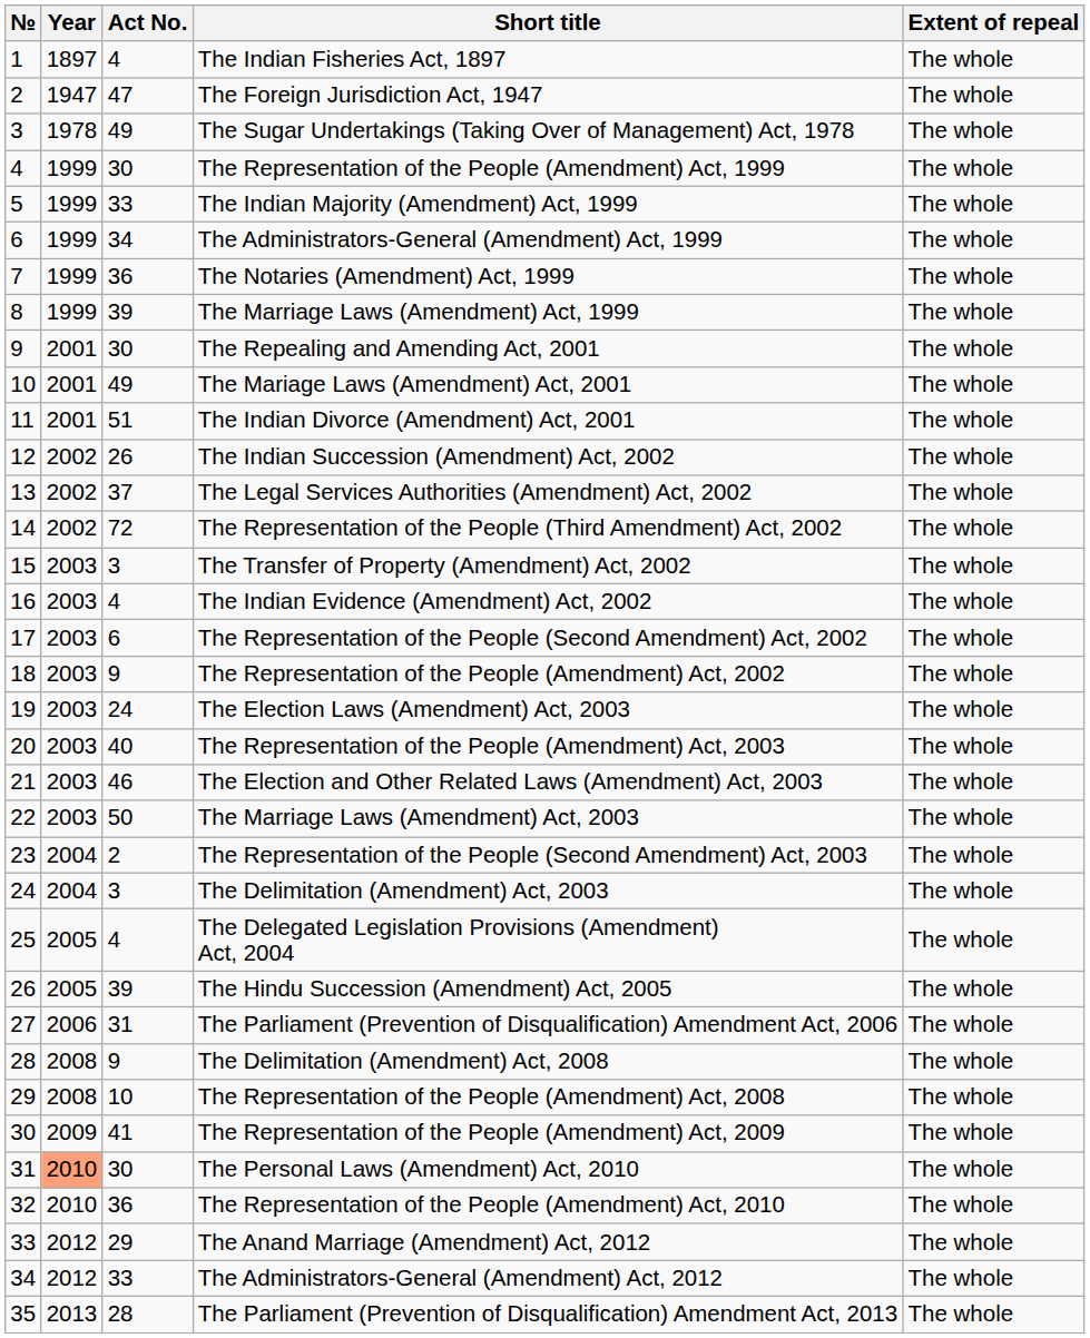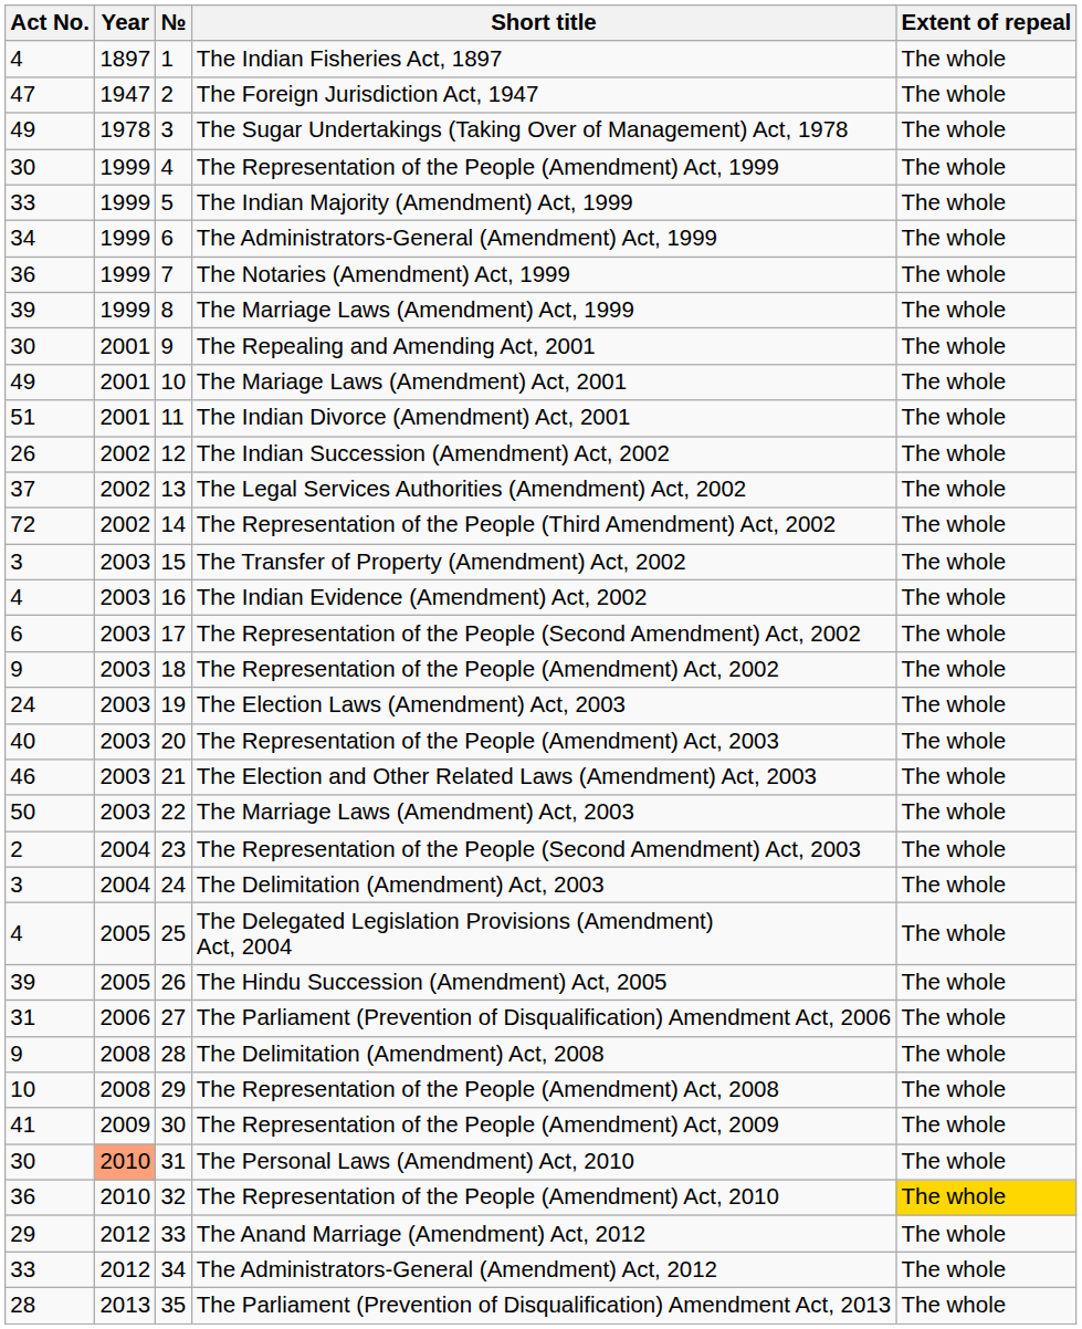 <table class="wikitable sortable">
 <tr>
+<th>Act No.</th>
+<th>Year</th>
 <th>№</th>
-<th>Year</th>
-<th>Act No.</th>
 <th>Short title</th>
 <th>Extent of repeal</th>
 </tr>
 <tr>
+<td>4</td>
+<td>1897</td>
 <td>1</td>
-<td>1897</td>
-<td>4</td>
 <td>The Indian Fisheries Act, 1897</td>
 <td>The whole</td>
 </tr>
 <tr>
+<td>47</td>
+<td>1947</td>
 <td>2</td>
-<td>1947</td>
-<td>47</td>
 <td>The Foreign Jurisdiction Act, 1947</td>
 <td>The whole</td>
 </tr>
 <tr>
+<td>49</td>
+<td>1978</td>
 <td>3</td>
-<td>1978</td>
-<td>49</td>
 <td>The Sugar Undertakings (Taking Over of Management) Act, 1978</td>
 <td>The whole</td>
 </tr>
 <tr>
+<td>30</td>
+<td>1999</td>
 <td>4</td>
-<td>1999</td>
-<td>30</td>
 <td>The Representation of the People (Amendment) Act, 1999</td>
 <td>The whole</td>
 </tr>
 <tr>
+<td>33</td>
+<td>1999</td>
 <td>5</td>
-<td>1999</td>
-<td>33</td>
 <td>The Indian Majority (Amendment) Act, 1999</td>
 <td>The whole</td>
 </tr>
 <tr>
+<td>34</td>
+<td>1999</td>
 <td>6</td>
-<td>1999</td>
-<td>34</td>
 <td>The Administrators-General (Amendment) Act, 1999</td>
 <td>The whole</td>
 </tr>
 <tr>
+<td>36</td>
+<td>1999</td>
 <td>7</td>
-<td>1999</td>
-<td>36</td>
 <td>The Notaries (Amendment) Act, 1999</td>
 <td>The whole</td>
 </tr>
 <tr>
+<td>39</td>
+<td>1999</td>
 <td>8</td>
-<td>1999</td>
-<td>39</td>
 <td>The Marriage Laws (Amendment) Act, 1999</td>
 <td>The whole</td>
 </tr>
 <tr>
+<td>30</td>
+<td>2001</td>
 <td>9</td>
-<td>2001</td>
-<td>30</td>
 <td>The Repealing and Amending Act, 2001</td>
 <td>The whole</td>
 </tr>
 <tr>
+<td>49</td>
+<td>2001</td>
 <td>10</td>
-<td>2001</td>
-<td>49</td>
 <td>The Mariage Laws (Amendment) Act, 2001</td>
 <td>The whole</td>
 </tr>
 <tr>
+<td>51</td>
+<td>2001</td>
 <td>11</td>
-<td>2001</td>
-<td>51</td>
 <td>The Indian Divorce (Amendment) Act, 2001</td>
 <td>The whole</td>
 </tr>
 <tr>
+<td>26</td>
+<td>2002</td>
 <td>12</td>
-<td>2002</td>
-<td>26</td>
 <td>The Indian Succession (Amendment) Act, 2002</td>
 <td>The whole</td>
 </tr>
 <tr>
+<td>37</td>
+<td>2002</td>
 <td>13</td>
-<td>2002</td>
-<td>37</td>
 <td>The Legal Services Authorities (Amendment) Act, 2002</td>
 <td>The whole</td>
 </tr>
 <tr>
+<td>72</td>
+<td>2002</td>
 <td>14</td>
-<td>2002</td>
-<td>72</td>
 <td>The Representation of the People (Third Amendment) Act, 2002</td>
 <td>The whole</td>
 </tr>
 <tr>
+<td>3</td>
+<td>2003</td>
 <td>15</td>
-<td>2003</td>
-<td>3</td>
 <td>The Transfer of Property (Amendment) Act, 2002</td>
 <td>The whole</td>
 </tr>
 <tr>
+<td>4</td>
+<td>2003</td>
 <td>16</td>
-<td>2003</td>
-<td>4</td>
 <td>The Indian Evidence (Amendment) Act, 2002</td>
 <td>The whole</td>
 </tr>
 <tr>
+<td>6</td>
+<td>2003</td>
 <td>17</td>
-<td>2003</td>
-<td>6</td>
 <td>The Representation of the People (Second Amendment) Act, 2002</td>
 <td>The whole</td>
 </tr>
 <tr>
+<td>9</td>
+<td>2003</td>
 <td>18</td>
-<td>2003</td>
-<td>9</td>
 <td>The Representation of the People (Amendment) Act, 2002</td>
 <td>The whole</td>
 </tr>
 <tr>
+<td>24</td>
+<td>2003</td>
 <td>19</td>
-<td>2003</td>
-<td>24</td>
 <td>The Election Laws (Amendment) Act, 2003</td>
 <td>The whole</td>
 </tr>
 <tr>
+<td>40</td>
+<td>2003</td>
 <td>20</td>
-<td>2003</td>
-<td>40</td>
 <td>The Representation of the People (Amendment) Act, 2003</td>
 <td>The whole</td>
 </tr>
 <tr>
+<td>46</td>
+<td>2003</td>
 <td>21</td>
-<td>2003</td>
-<td>46</td>
 <td>The Election and Other Related Laws (Amendment) Act, 2003</td>
 <td>The whole</td>
 </tr>
 <tr>
+<td>50</td>
+<td>2003</td>
 <td>22</td>
-<td>2003</td>
-<td>50</td>
 <td>The Marriage Laws (Amendment) Act, 2003</td>
 <td>The whole</td>
 </tr>
 <tr>
+<td>2</td>
+<td>2004</td>
 <td>23</td>
-<td>2004</td>
-<td>2</td>
 <td>The Representation of the People (Second Amendment) Act, 2003</td>
 <td>The whole</td>
 </tr>
 <tr>
+<td>3</td>
+<td>2004</td>
 <td>24</td>
-<td>2004</td>
-<td>3</td>
 <td>The Delimitation (Amendment) Act, 2003</td>
 <td>The whole</td>
 </tr>
 <tr>
+<td>4</td>
+<td>2005</td>
 <td>25</td>
-<td>2005</td>
-<td>4</td>
 <td>The Delegated Legislation Provisions (Amendment)<br>Act, 2004</td>
 <td>The whole</td>
 </tr>
 <tr>
+<td>39</td>
+<td>2005</td>
 <td>26</td>
-<td>2005</td>
-<td>39</td>
 <td>The Hindu Succession (Amendment) Act, 2005</td>
 <td>The whole</td>
 </tr>
 <tr>
+<td>31</td>
+<td>2006</td>
 <td>27</td>
-<td>2006</td>
-<td>31</td>
 <td>The Parliament (Prevention of Disqualification) Amendment Act, 2006</td>
 <td>The whole</td>
 </tr>
 <tr>
+<td>9</td>
+<td>2008</td>
 <td>28</td>
-<td>2008</td>
-<td>9</td>
 <td>The Delimitation (Amendment) Act, 2008</td>
 <td>The whole</td>
 </tr>
 <tr>
+<td>10</td>
+<td>2008</td>
 <td>29</td>
-<td>2008</td>
-<td>10</td>
 <td>The Representation of the People (Amendment) Act, 2008</td>
 <td>The whole</td>
 </tr>
 <tr>
+<td>41</td>
+<td>2009</td>
 <td>30</td>
-<td>2009</td>
-<td>41</td>
 <td>The Representation of the People (Amendment) Act, 2009</td>
 <td>The whole</td>
 </tr>
 <tr>
+<td>30</td>
+<td style="background: lightsalmon;">2010</td>
 <td>31</td>
-<td style="background: lightsalmon;">2010</td>
-<td>30</td>
 <td>The Personal Laws (Amendment) Act, 2010</td>
 <td>The whole</td>
 </tr>
 <tr>
+<td>36</td>
+<td>2010</td>
 <td>32</td>
-<td>2010</td>
-<td>36</td>
 <td>The Representation of the People (Amendment) Act, 2010</td>
+<td style="background: gold;">The whole</td>
+</tr>
+<tr>
+<td>29</td>
+<td>2012</td>
+<td>33</td>
+<td>The Anand Marriage (Amendment) Act, 2012</td>
 <td>The whole</td>
 </tr>
 <tr>
 <td>33</td>
 <td>2012</td>
-<td>29</td>
-<td>The Anand Marriage (Amendment) Act, 2012</td>
-<td>The whole</td>
-</tr>
-<tr>
 <td>34</td>
-<td>2012</td>
-<td>33</td>
 <td>The Administrators-General (Amendment) Act, 2012</td>
 <td>The whole</td>
 </tr>
 <tr>
+<td>28</td>
+<td>2013</td>
 <td>35</td>
-<td>2013</td>
-<td>28</td>
 <td>The Parliament (Prevention of Disqualification) Amendment Act, 2013</td>
 <td>The whole</td>
 </tr>
 </table>
